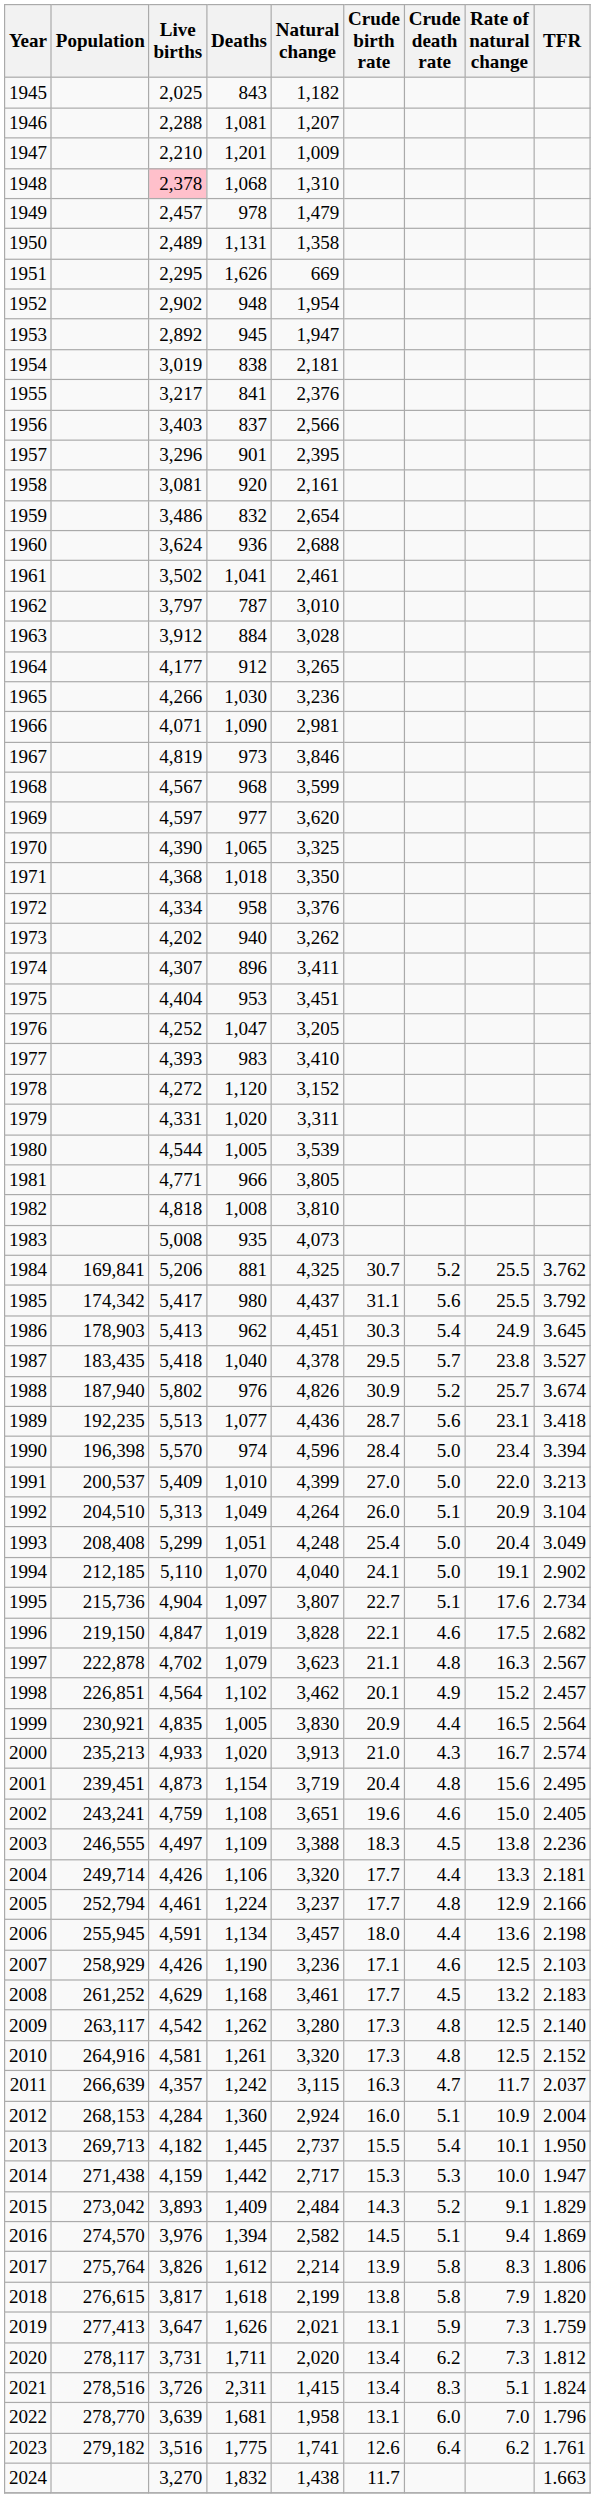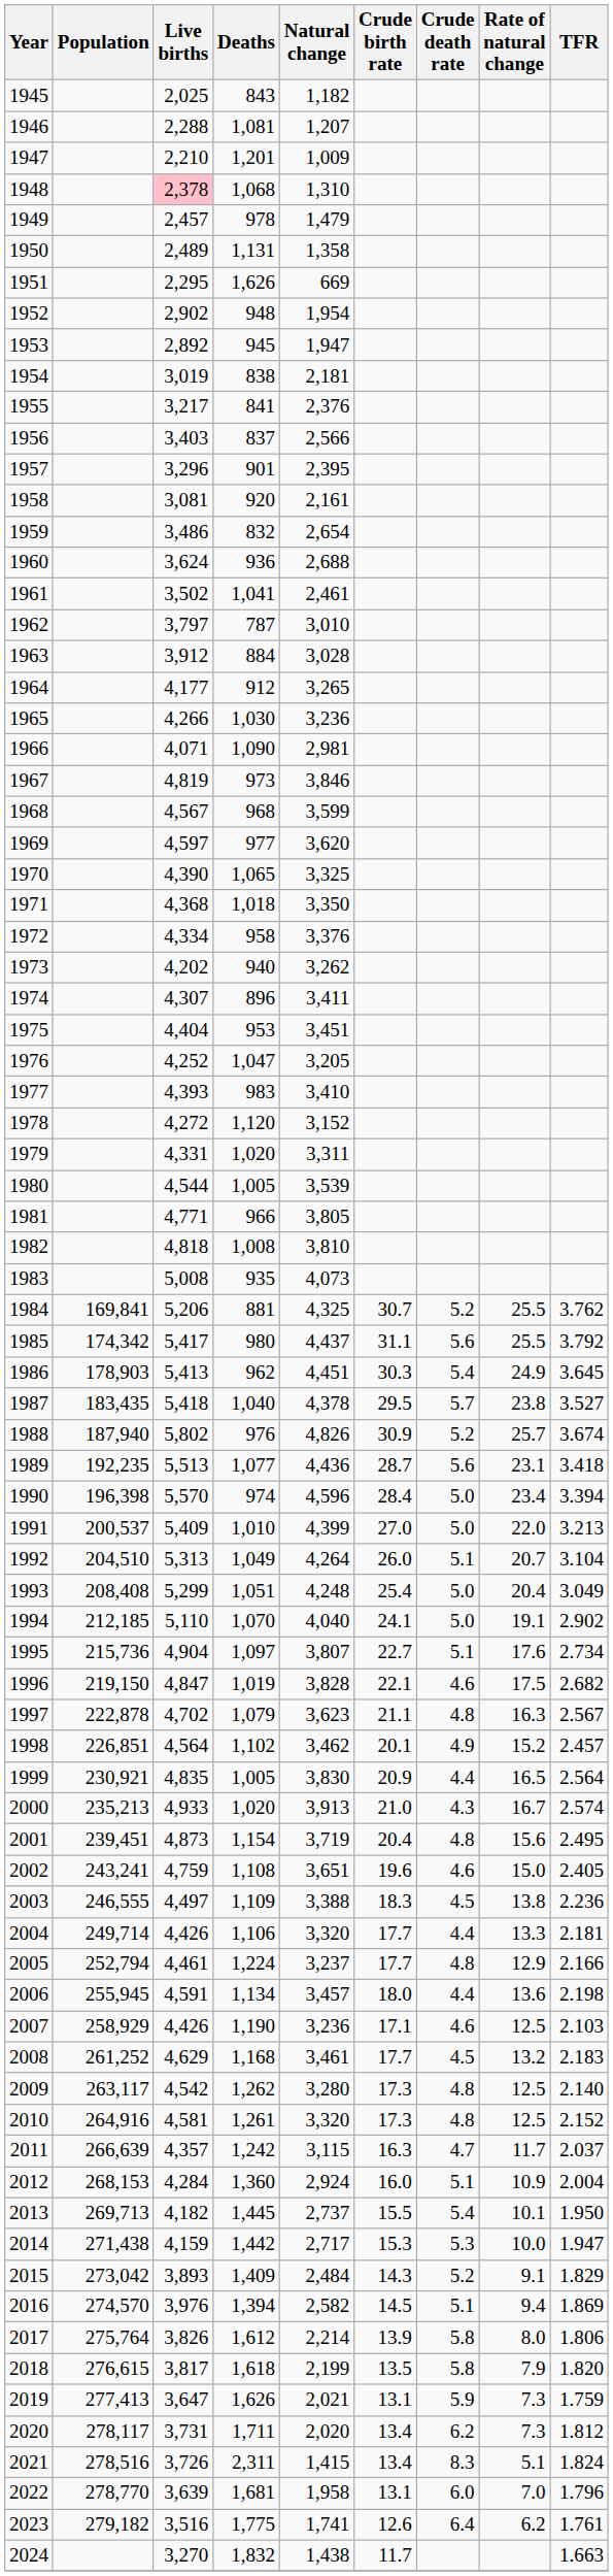 <table class="wikitable sortable" style="text-align: right;">
 <tr>
 <th width="30">Year</th>
 <th width="50">Population</th>
 <th width="40">Live births</th>
 <th width="40">Deaths</th>
 <th width="40">Natural change</th>
 <th width="40">Crude birth rate</th>
 <th width="40">Crude death rate</th>
 <th width="40">Rate of natural change</th>
 <th width="40">TFR</th>
 </tr>
 <tr>
 <td>1945</td>
 <td></td>
 <td>2,025</td>
 <td>843</td>
 <td>1,182</td>
 <td></td>
 <td></td>
 <td></td>
 <td></td>
 </tr>
 <tr>
 <td>1946</td>
 <td></td>
 <td>2,288</td>
 <td>1,081</td>
 <td>1,207</td>
 <td></td>
 <td></td>
 <td></td>
 <td></td>
 </tr>
 <tr>
 <td>1947</td>
 <td></td>
 <td>2,210</td>
 <td>1,201</td>
 <td>1,009</td>
 <td></td>
 <td></td>
 <td></td>
 <td></td>
 </tr>
 <tr>
 <td>1948</td>
 <td></td>
 <td style="background: pink;">2,378</td>
 <td>1,068</td>
 <td>1,310</td>
 <td></td>
 <td></td>
 <td></td>
 <td></td>
 </tr>
 <tr>
 <td>1949</td>
 <td></td>
 <td>2,457</td>
 <td>978</td>
 <td>1,479</td>
 <td></td>
 <td></td>
 <td></td>
 <td></td>
 </tr>
 <tr>
 <td>1950</td>
 <td></td>
 <td>2,489</td>
 <td>1,131</td>
 <td>1,358</td>
 <td></td>
 <td></td>
 <td></td>
 <td></td>
 </tr>
 <tr>
 <td>1951</td>
 <td></td>
 <td>2,295</td>
 <td>1,626</td>
 <td>669</td>
 <td></td>
 <td></td>
 <td></td>
 <td></td>
 </tr>
 <tr>
 <td>1952</td>
 <td></td>
 <td>2,902</td>
 <td>948</td>
 <td>1,954</td>
 <td></td>
 <td></td>
 <td></td>
 <td></td>
 </tr>
 <tr>
 <td>1953</td>
 <td></td>
 <td>2,892</td>
 <td>945</td>
 <td>1,947</td>
 <td></td>
 <td></td>
 <td></td>
 <td></td>
 </tr>
 <tr>
 <td>1954</td>
 <td></td>
 <td>3,019</td>
 <td>838</td>
 <td>2,181</td>
 <td></td>
 <td></td>
 <td></td>
 <td></td>
 </tr>
 <tr>
 <td>1955</td>
 <td></td>
 <td>3,217</td>
 <td>841</td>
 <td>2,376</td>
 <td></td>
 <td></td>
 <td></td>
 <td></td>
 </tr>
 <tr>
 <td>1956</td>
 <td></td>
 <td>3,403</td>
 <td>837</td>
 <td>2,566</td>
 <td></td>
 <td></td>
 <td></td>
 <td></td>
 </tr>
 <tr>
 <td>1957</td>
 <td></td>
 <td>3,296</td>
 <td>901</td>
 <td>2,395</td>
 <td></td>
 <td></td>
 <td></td>
 <td></td>
 </tr>
 <tr>
 <td>1958</td>
 <td></td>
 <td>3,081</td>
 <td>920</td>
 <td>2,161</td>
 <td></td>
 <td></td>
 <td></td>
 <td></td>
 </tr>
 <tr>
 <td>1959</td>
 <td></td>
 <td>3,486</td>
 <td>832</td>
 <td>2,654</td>
 <td></td>
 <td></td>
 <td></td>
 <td></td>
 </tr>
 <tr>
 <td>1960</td>
 <td></td>
 <td>3,624</td>
 <td>936</td>
 <td>2,688</td>
 <td></td>
 <td></td>
 <td></td>
 <td></td>
 </tr>
 <tr>
 <td>1961</td>
 <td></td>
 <td>3,502</td>
 <td>1,041</td>
 <td>2,461</td>
 <td></td>
 <td></td>
 <td></td>
 <td></td>
 </tr>
 <tr>
 <td>1962</td>
 <td></td>
 <td>3,797</td>
 <td>787</td>
 <td>3,010</td>
 <td></td>
 <td></td>
 <td></td>
 <td></td>
 </tr>
 <tr>
 <td>1963</td>
 <td></td>
 <td>3,912</td>
 <td>884</td>
 <td>3,028</td>
 <td></td>
 <td></td>
 <td></td>
 <td></td>
 </tr>
 <tr>
 <td>1964</td>
 <td></td>
 <td>4,177</td>
 <td>912</td>
 <td>3,265</td>
 <td></td>
 <td></td>
 <td></td>
 <td></td>
 </tr>
 <tr>
 <td>1965</td>
 <td></td>
 <td>4,266</td>
 <td>1,030</td>
 <td>3,236</td>
 <td></td>
 <td></td>
 <td></td>
 <td></td>
 </tr>
 <tr>
 <td>1966</td>
 <td></td>
 <td>4,071</td>
 <td>1,090</td>
 <td>2,981</td>
 <td></td>
 <td></td>
 <td></td>
 <td></td>
 </tr>
 <tr>
 <td>1967</td>
 <td></td>
 <td>4,819</td>
 <td>973</td>
 <td>3,846</td>
 <td></td>
 <td></td>
 <td></td>
 <td></td>
 </tr>
 <tr>
 <td>1968</td>
 <td></td>
 <td>4,567</td>
 <td>968</td>
 <td>3,599</td>
 <td></td>
 <td></td>
 <td></td>
 <td></td>
 </tr>
 <tr>
 <td>1969</td>
 <td></td>
 <td>4,597</td>
 <td>977</td>
 <td>3,620</td>
 <td></td>
 <td></td>
 <td></td>
 <td></td>
 </tr>
 <tr>
 <td>1970</td>
 <td></td>
 <td>4,390</td>
 <td>1,065</td>
 <td>3,325</td>
 <td></td>
 <td></td>
 <td></td>
 <td></td>
 </tr>
 <tr>
 <td>1971</td>
 <td></td>
 <td>4,368</td>
 <td>1,018</td>
 <td>3,350</td>
 <td></td>
 <td></td>
 <td></td>
 <td></td>
 </tr>
 <tr>
 <td>1972</td>
 <td></td>
 <td>4,334</td>
 <td>958</td>
 <td>3,376</td>
 <td></td>
 <td></td>
 <td></td>
 <td></td>
 </tr>
 <tr>
 <td>1973</td>
 <td></td>
 <td>4,202</td>
 <td>940</td>
 <td>3,262</td>
 <td></td>
 <td></td>
 <td></td>
 <td></td>
 </tr>
 <tr>
 <td>1974</td>
 <td></td>
 <td>4,307</td>
 <td>896</td>
 <td>3,411</td>
 <td></td>
 <td></td>
 <td></td>
 <td></td>
 </tr>
 <tr>
 <td>1975</td>
 <td></td>
 <td>4,404</td>
 <td>953</td>
 <td>3,451</td>
 <td></td>
 <td></td>
 <td></td>
 <td></td>
 </tr>
 <tr>
 <td>1976</td>
 <td></td>
 <td>4,252</td>
 <td>1,047</td>
 <td>3,205</td>
 <td></td>
 <td></td>
 <td></td>
 <td></td>
 </tr>
 <tr>
 <td>1977</td>
 <td></td>
 <td>4,393</td>
 <td>983</td>
 <td>3,410</td>
 <td></td>
 <td></td>
 <td></td>
 <td></td>
 </tr>
 <tr>
 <td>1978</td>
 <td></td>
 <td>4,272</td>
 <td>1,120</td>
 <td>3,152</td>
 <td></td>
 <td></td>
 <td></td>
 <td></td>
 </tr>
 <tr>
 <td>1979</td>
 <td></td>
 <td>4,331</td>
 <td>1,020</td>
 <td>3,311</td>
 <td></td>
 <td></td>
 <td></td>
 <td></td>
 </tr>
 <tr>
 <td>1980</td>
 <td></td>
 <td>4,544</td>
 <td>1,005</td>
 <td>3,539</td>
 <td></td>
 <td></td>
 <td></td>
 <td></td>
 </tr>
 <tr>
 <td>1981</td>
 <td></td>
 <td>4,771</td>
 <td>966</td>
 <td>3,805</td>
 <td></td>
 <td></td>
 <td></td>
 <td></td>
 </tr>
 <tr>
 <td>1982</td>
 <td></td>
 <td>4,818</td>
 <td>1,008</td>
 <td>3,810</td>
 <td></td>
 <td></td>
 <td></td>
 <td></td>
 </tr>
 <tr>
 <td>1983</td>
 <td></td>
 <td>5,008</td>
 <td>935</td>
 <td>4,073</td>
 <td></td>
 <td></td>
 <td></td>
 <td></td>
 </tr>
 <tr>
 <td>1984</td>
 <td>169,841</td>
 <td>5,206</td>
 <td>881</td>
 <td>4,325</td>
 <td>30.7</td>
 <td>5.2</td>
 <td>25.5</td>
 <td>3.762</td>
 </tr>
 <tr>
 <td align="right">1985</td>
 <td align="right">174,342</td>
 <td align="right">5,417</td>
 <td align="right">980</td>
 <td align="right">4,437</td>
 <td align="right">31.1</td>
 <td align="right">5.6</td>
 <td align="right">25.5</td>
 <td align="right">3.792</td>
 </tr>
 <tr>
 <td align="right">1986</td>
 <td align="right">178,903</td>
 <td align="right">5,413</td>
 <td align="right">962</td>
 <td align="right">4,451</td>
 <td align="right">30.3</td>
 <td align="right">5.4</td>
 <td align="right">24.9</td>
 <td align="right">3.645</td>
 </tr>
 <tr>
 <td align="right">1987</td>
 <td align="right">183,435</td>
 <td align="right">5,418</td>
 <td align="right">1,040</td>
 <td align="right">4,378</td>
 <td align="right">29.5</td>
 <td align="right">5.7</td>
 <td align="right">23.8</td>
 <td align="right">3.527</td>
 </tr>
 <tr>
 <td align="right">1988</td>
 <td align="right">187,940</td>
 <td align="right">5,802</td>
 <td align="right">976</td>
 <td align="right">4,826</td>
 <td align="right">30.9</td>
 <td align="right">5.2</td>
 <td align="right">25.7</td>
 <td align="right">3.674</td>
 </tr>
 <tr>
 <td align="right">1989</td>
 <td align="right">192,235</td>
 <td align="right">5,513</td>
 <td align="right">1,077</td>
 <td align="right">4,436</td>
 <td align="right">28.7</td>
 <td align="right">5.6</td>
 <td align="right">23.1</td>
 <td align="right">3.418</td>
 </tr>
 <tr>
 <td align="right">1990</td>
 <td align="right">196,398</td>
 <td align="right">5,570</td>
 <td align="right">974</td>
 <td align="right">4,596</td>
 <td align="right">28.4</td>
 <td align="right">5.0</td>
 <td align="right">23.4</td>
 <td align="right">3.394</td>
 </tr>
 <tr>
 <td align="right">1991</td>
 <td align="right">200,537</td>
 <td align="right">5,409</td>
 <td align="right">1,010</td>
 <td align="right">4,399</td>
 <td align="right">27.0</td>
 <td align="right">5.0</td>
 <td align="right">22.0</td>
 <td align="right">3.213</td>
 </tr>
 <tr>
 <td align="right">1992</td>
 <td align="right">204,510</td>
 <td align="right">5,313</td>
 <td align="right">1,049</td>
 <td align="right">4,264</td>
 <td align="right">26.0</td>
 <td align="right">5.1</td>
-<td align="right">20.9</td>
+<td align="right">20.7</td>
 <td align="right">3.104</td>
 </tr>
 <tr>
 <td align="right">1993</td>
 <td align="right">208,408</td>
 <td align="right">5,299</td>
 <td align="right">1,051</td>
 <td align="right">4,248</td>
 <td align="right">25.4</td>
 <td align="right">5.0</td>
 <td align="right">20.4</td>
 <td align="right">3.049</td>
 </tr>
 <tr>
 <td align="right">1994</td>
 <td align="right">212,185</td>
 <td align="right">5,110</td>
 <td align="right">1,070</td>
 <td align="right">4,040</td>
 <td align="right">24.1</td>
 <td align="right">5.0</td>
 <td align="right">19.1</td>
 <td align="right">2.902</td>
 </tr>
 <tr>
 <td align="right">1995</td>
 <td align="right">215,736</td>
 <td align="right">4,904</td>
 <td align="right">1,097</td>
 <td align="right">3,807</td>
 <td align="right">22.7</td>
 <td align="right">5.1</td>
 <td align="right">17.6</td>
 <td align="right">2.734</td>
 </tr>
 <tr>
 <td align="right">1996</td>
 <td align="right">219,150</td>
 <td align="right">4,847</td>
 <td align="right">1,019</td>
 <td align="right">3,828</td>
 <td align="right">22.1</td>
 <td align="right">4.6</td>
 <td align="right">17.5</td>
 <td align="right">2.682</td>
 </tr>
 <tr>
 <td align="right">1997</td>
 <td align="right">222,878</td>
 <td align="right">4,702</td>
 <td align="right">1,079</td>
 <td align="right">3,623</td>
 <td align="right">21.1</td>
 <td align="right">4.8</td>
 <td align="right">16.3</td>
 <td align="right">2.567</td>
 </tr>
 <tr>
 <td align="right">1998</td>
 <td align="right">226,851</td>
 <td align="right">4,564</td>
 <td align="right">1,102</td>
 <td align="right">3,462</td>
 <td align="right">20.1</td>
 <td align="right">4.9</td>
 <td align="right">15.2</td>
 <td align="right">2.457</td>
 </tr>
 <tr>
 <td align="right">1999</td>
 <td align="right">230,921</td>
 <td align="right">4,835</td>
 <td align="right">1,005</td>
 <td align="right">3,830</td>
 <td align="right">20.9</td>
 <td align="right">4.4</td>
 <td align="right">16.5</td>
 <td align="right">2.564</td>
 </tr>
 <tr>
 <td align="right">2000</td>
 <td align="right">235,213</td>
 <td align="right">4,933</td>
 <td align="right">1,020</td>
 <td align="right">3,913</td>
 <td align="right">21.0</td>
 <td align="right">4.3</td>
 <td align="right">16.7</td>
 <td align="right">2.574</td>
 </tr>
 <tr>
 <td align="right">2001</td>
 <td align="right">239,451</td>
 <td align="right">4,873</td>
 <td align="right">1,154</td>
 <td align="right">3,719</td>
 <td align="right">20.4</td>
 <td align="right">4.8</td>
 <td align="right">15.6</td>
 <td align="right">2.495</td>
 </tr>
 <tr>
 <td align="right">2002</td>
 <td align="right">243,241</td>
 <td align="right">4,759</td>
 <td align="right">1,108</td>
 <td align="right">3,651</td>
 <td align="right">19.6</td>
 <td align="right">4.6</td>
 <td align="right">15.0</td>
 <td align="right">2.405</td>
 </tr>
 <tr>
 <td align="right">2003</td>
 <td align="right">246,555</td>
 <td align="right">4,497</td>
 <td align="right">1,109</td>
 <td align="right">3,388</td>
 <td align="right">18.3</td>
 <td align="right">4.5</td>
 <td align="right">13.8</td>
 <td align="right">2.236</td>
 </tr>
 <tr>
 <td align="right">2004</td>
 <td align="right">249,714</td>
 <td align="right">4,426</td>
 <td align="right">1,106</td>
 <td align="right">3,320</td>
 <td align="right">17.7</td>
 <td align="right">4.4</td>
 <td align="right">13.3</td>
 <td align="right">2.181</td>
 </tr>
 <tr>
 <td align="right">2005</td>
 <td align="right">252,794</td>
 <td align="right">4,461</td>
 <td align="right">1,224</td>
 <td align="right">3,237</td>
 <td align="right">17.7</td>
 <td align="right">4.8</td>
 <td align="right">12.9</td>
 <td align="right">2.166</td>
 </tr>
 <tr>
 <td align="right">2006</td>
 <td align="right">255,945</td>
 <td align="right">4,591</td>
 <td align="right">1,134</td>
 <td align="right">3,457</td>
 <td align="right">18.0</td>
 <td align="right">4.4</td>
 <td align="right">13.6</td>
 <td align="right">2.198</td>
 </tr>
 <tr>
 <td align="right">2007</td>
 <td align="right">258,929</td>
 <td align="right">4,426</td>
 <td align="right">1,190</td>
 <td align="right">3,236</td>
 <td align="right">17.1</td>
 <td align="right">4.6</td>
 <td align="right">12.5</td>
 <td align="right">2.103</td>
 </tr>
 <tr>
 <td align="right">2008</td>
 <td align="right">261,252</td>
 <td align="right">4,629</td>
 <td align="right">1,168</td>
 <td align="right">3,461</td>
 <td align="right">17.7</td>
 <td align="right">4.5</td>
 <td align="right">13.2</td>
 <td align="right">2.183</td>
 </tr>
 <tr>
 <td align="right">2009</td>
 <td align="right">263,117</td>
 <td align="right">4,542</td>
 <td align="right">1,262</td>
 <td align="right">3,280</td>
 <td align="right">17.3</td>
 <td align="right">4.8</td>
 <td align="right">12.5</td>
 <td align="right">2.140</td>
 </tr>
 <tr>
 <td align="right">2010</td>
 <td align="right">264,916</td>
 <td align="right">4,581</td>
 <td align="right">1,261</td>
 <td align="right">3,320</td>
 <td align="right">17.3</td>
 <td align="right">4.8</td>
 <td align="right">12.5</td>
 <td align="right">2.152</td>
 </tr>
 <tr>
 <td align="right">2011</td>
 <td align="right">266,639</td>
 <td align="right">4,357</td>
 <td align="right">1,242</td>
 <td align="right">3,115</td>
 <td align="right">16.3</td>
 <td align="right">4.7</td>
 <td align="right">11.7</td>
 <td align="right">2.037</td>
 </tr>
 <tr>
 <td align="right">2012</td>
 <td align="right">268,153</td>
 <td align="right">4,284</td>
 <td align="right">1,360</td>
 <td align="right">2,924</td>
 <td align="right">16.0</td>
 <td align="right">5.1</td>
 <td align="right">10.9</td>
 <td align="right">2.004</td>
 </tr>
 <tr>
 <td align="right">2013</td>
 <td align="right">269,713</td>
 <td align="right">4,182</td>
 <td align="right">1,445</td>
 <td align="right">2,737</td>
 <td align="right">15.5</td>
 <td align="right">5.4</td>
 <td align="right">10.1</td>
 <td align="right">1.950</td>
 </tr>
 <tr>
 <td align="right">2014</td>
 <td align="right">271,438</td>
 <td align="right">4,159</td>
 <td align="right">1,442</td>
 <td align="right">2,717</td>
 <td align="right">15.3</td>
 <td align="right">5.3</td>
 <td align="right">10.0</td>
 <td align="right">1.947</td>
 </tr>
 <tr>
 <td align="right">2015</td>
 <td align="right">273,042</td>
 <td align="right">3,893</td>
 <td align="right">1,409</td>
 <td align="right">2,484</td>
 <td align="right">14.3</td>
 <td align="right">5.2</td>
 <td align="right">9.1</td>
 <td align="right">1.829</td>
 </tr>
 <tr>
 <td align="right">2016</td>
 <td align="right">274,570</td>
 <td align="right">3,976</td>
 <td align="right">1,394</td>
 <td align="right">2,582</td>
 <td align="right">14.5</td>
 <td align="right">5.1</td>
 <td align="right">9.4</td>
 <td align="right">1.869</td>
 </tr>
 <tr>
 <td align="right">2017</td>
 <td align="right">275,764</td>
 <td align="right">3,826</td>
 <td align="right">1,612</td>
 <td align="right">2,214</td>
 <td align="right">13.9</td>
 <td align="right">5.8</td>
-<td align="right">8.3</td>
+<td align="right">8.0</td>
 <td align="right">1.806</td>
 </tr>
 <tr>
 <td align="right">2018</td>
 <td align="right">276,615</td>
 <td align="right">3,817</td>
 <td align="right">1,618</td>
 <td align="right">2,199</td>
-<td align="right">13.8</td>
+<td align="right">13.5</td>
 <td align="right">5.8</td>
 <td align="right">7.9</td>
 <td align="right">1.820</td>
 </tr>
 <tr>
 <td align="right">2019</td>
 <td align="right">277,413</td>
 <td align="right">3,647</td>
 <td align="right">1,626</td>
 <td align="right">2,021</td>
 <td align="right">13.1</td>
 <td align="right">5.9</td>
 <td align="right">7.3</td>
 <td align="right">1.759</td>
 </tr>
 <tr>
 <td align="right">2020</td>
 <td align="right">278,117</td>
 <td align="right">3,731</td>
 <td align="right">1,711</td>
 <td align="right">2,020</td>
 <td align="right">13.4</td>
 <td align="right">6.2</td>
 <td align="right">7.3</td>
 <td align="right">1.812</td>
 </tr>
 <tr>
 <td align="right">2021</td>
 <td align="right">278,516</td>
 <td align="right">3,726</td>
 <td align="right">2,311</td>
 <td align="right">1,415</td>
 <td align="right">13.4</td>
 <td align="right">8.3</td>
 <td align="right">5.1</td>
 <td align="right">1.824</td>
 </tr>
 <tr>
 <td align="right">2022</td>
 <td align="right">278,770</td>
 <td align="right">3,639</td>
 <td align="right">1,681</td>
 <td align="right">1,958</td>
 <td align="right">13.1</td>
 <td align="right">6.0</td>
 <td align="right">7.0</td>
 <td align="right">1.796</td>
 </tr>
 <tr>
 <td align="right">2023</td>
 <td align="right">279,182</td>
 <td align="right">3,516</td>
 <td align="right">1,775</td>
 <td align="right">1,741</td>
 <td align="right">12.6</td>
 <td align="right">6.4</td>
 <td align="right">6.2</td>
 <td align="right">1.761</td>
 </tr>
 <tr>
 <td align="right">2024</td>
 <td align="right"></td>
 <td align="right">3,270</td>
 <td align="right">1,832</td>
 <td align="right">1,438</td>
 <td align="right">11.7</td>
 <td align="right"></td>
 <td align="right"></td>
 <td align="right">1.663</td>
 </tr>
 <tr>
 </tr>
 </table>
